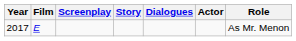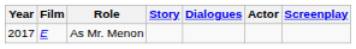 <table class="wikitable">
 <tr>
 <th>Year</th>
 <th>Film</th>
-<th><a href='#'>Screenplay</a></th>
+<th>Role</th>
 <th><a href='#'>Story</a></th>
 <th><a href='#'>Dialogues</a></th>
 <th>Actor</th>
-<th>Role</th>
+<th><a href='#'>Screenplay</a></th>
 </tr>
 <tr>
 <td style="text-align:center;">2017</td>
 <td><em><a href='#'>E</a></em></td>
+<td>As Mr. Menon</td>
 <td></td>
 <td></td>
 <td></td>
 <td></td>
-<td>As Mr. Menon</td>
 </tr>
 </table>
